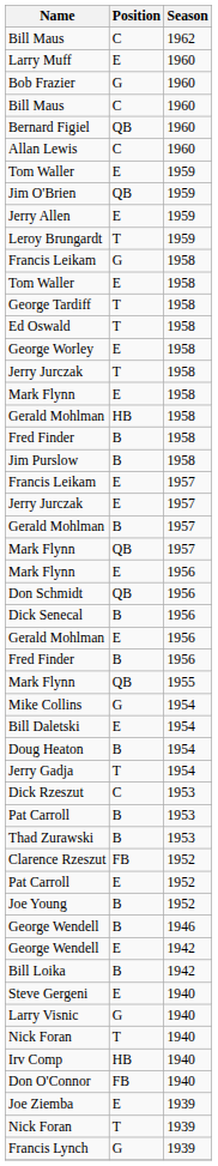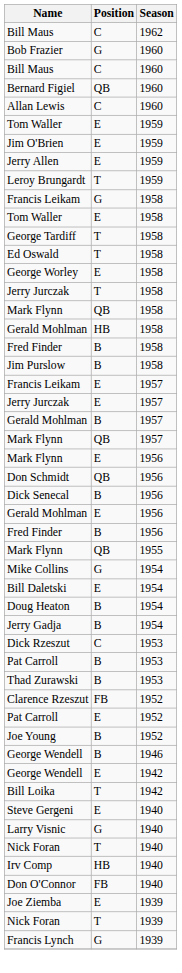 <table class="wikitable">
 <tr>
 <th>Name</th>
 <th>Position</th>
 <th>Season</th>
 </tr>
 <tr>
 <td>Bill Maus</td>
 <td>C</td>
 <td>1962</td>
-</tr>
-<tr>
-<td>Larry Muff</td>
-<td>E</td>
-<td>1960</td>
 </tr>
 <tr>
 <td>Bob Frazier</td>
 <td>G</td>
 <td>1960</td>
 </tr>
 <tr>
 <td>Bill Maus</td>
 <td>C</td>
 <td>1960</td>
 </tr>
 <tr>
 <td>Bernard Figiel</td>
 <td>QB</td>
 <td>1960</td>
 </tr>
 <tr>
 <td>Allan Lewis</td>
 <td>C</td>
 <td>1960</td>
 </tr>
 <tr>
 <td>Tom Waller</td>
 <td>E</td>
 <td>1959</td>
 </tr>
 <tr>
 <td>Jim O'Brien</td>
-<td>QB</td>
+<td>E</td>
 <td>1959</td>
 </tr>
 <tr>
 <td>Jerry Allen</td>
 <td>E</td>
 <td>1959</td>
 </tr>
 <tr>
 <td>Leroy Brungardt</td>
 <td>T</td>
 <td>1959</td>
 </tr>
 <tr>
 <td>Francis Leikam</td>
 <td>G</td>
 <td>1958</td>
 </tr>
 <tr>
 <td>Tom Waller</td>
 <td>E</td>
 <td>1958</td>
 </tr>
 <tr>
 <td>George Tardiff</td>
 <td>T</td>
 <td>1958</td>
 </tr>
 <tr>
 <td>Ed Oswald</td>
 <td>T</td>
 <td>1958</td>
 </tr>
 <tr>
 <td>George Worley</td>
 <td>E</td>
 <td>1958</td>
 </tr>
 <tr>
 <td>Jerry Jurczak</td>
 <td>T</td>
 <td>1958</td>
 </tr>
 <tr>
 <td>Mark Flynn</td>
-<td>E</td>
+<td>QB</td>
 <td>1958</td>
 </tr>
 <tr>
 <td>Gerald Mohlman</td>
 <td>HB</td>
 <td>1958</td>
 </tr>
 <tr>
 <td>Fred Finder</td>
 <td>B</td>
 <td>1958</td>
 </tr>
 <tr>
 <td>Jim Purslow</td>
 <td>B</td>
 <td>1958</td>
 </tr>
 <tr>
 <td>Francis Leikam</td>
 <td>E</td>
 <td>1957</td>
 </tr>
 <tr>
 <td>Jerry Jurczak</td>
 <td>E</td>
 <td>1957</td>
 </tr>
 <tr>
 <td>Gerald Mohlman</td>
 <td>B</td>
 <td>1957</td>
 </tr>
 <tr>
 <td>Mark Flynn</td>
 <td>QB</td>
 <td>1957</td>
 </tr>
 <tr>
 <td>Mark Flynn</td>
 <td>E</td>
 <td>1956</td>
 </tr>
 <tr>
 <td>Don Schmidt</td>
 <td>QB</td>
 <td>1956</td>
 </tr>
 <tr>
 <td>Dick Senecal</td>
 <td>B</td>
 <td>1956</td>
 </tr>
 <tr>
 <td>Gerald Mohlman</td>
 <td>E</td>
 <td>1956</td>
 </tr>
 <tr>
 <td>Fred Finder</td>
 <td>B</td>
 <td>1956</td>
 </tr>
 <tr>
 <td>Mark Flynn</td>
 <td>QB</td>
 <td>1955</td>
 </tr>
 <tr>
 <td>Mike Collins</td>
 <td>G</td>
 <td>1954</td>
 </tr>
 <tr>
 <td>Bill Daletski</td>
 <td>E</td>
 <td>1954</td>
 </tr>
 <tr>
 <td>Doug Heaton</td>
 <td>B</td>
 <td>1954</td>
 </tr>
 <tr>
 <td>Jerry Gadja</td>
-<td>T</td>
+<td>B</td>
 <td>1954</td>
 </tr>
 <tr>
 <td>Dick Rzeszut</td>
 <td>C</td>
 <td>1953</td>
 </tr>
 <tr>
 <td>Pat Carroll</td>
 <td>B</td>
 <td>1953</td>
 </tr>
 <tr>
 <td>Thad Zurawski</td>
 <td>B</td>
 <td>1953</td>
 </tr>
 <tr>
 <td>Clarence Rzeszut</td>
 <td>FB</td>
 <td>1952</td>
 </tr>
 <tr>
 <td>Pat Carroll</td>
 <td>E</td>
 <td>1952</td>
 </tr>
 <tr>
 <td>Joe Young</td>
 <td>B</td>
 <td>1952</td>
 </tr>
 <tr>
 <td>George Wendell</td>
 <td>B</td>
 <td>1946</td>
 </tr>
 <tr>
 <td>George Wendell</td>
 <td>E</td>
 <td>1942</td>
 </tr>
 <tr>
 <td>Bill Loika</td>
-<td>B</td>
+<td>T</td>
 <td>1942</td>
 </tr>
 <tr>
 <td>Steve Gergeni</td>
 <td>E</td>
 <td>1940</td>
 </tr>
 <tr>
 <td>Larry Visnic</td>
 <td>G</td>
 <td>1940</td>
 </tr>
 <tr>
 <td>Nick Foran</td>
 <td>T</td>
 <td>1940</td>
 </tr>
 <tr>
 <td>Irv Comp</td>
 <td>HB</td>
 <td>1940</td>
 </tr>
 <tr>
 <td>Don O'Connor</td>
 <td>FB</td>
 <td>1940</td>
 </tr>
 <tr>
 <td>Joe Ziemba</td>
 <td>E</td>
 <td>1939</td>
 </tr>
 <tr>
 <td>Nick Foran</td>
 <td>T</td>
 <td>1939</td>
 </tr>
 <tr>
 <td>Francis Lynch</td>
 <td>G</td>
 <td>1939</td>
 </tr>
 <tr>
 </tr>
 </table>
